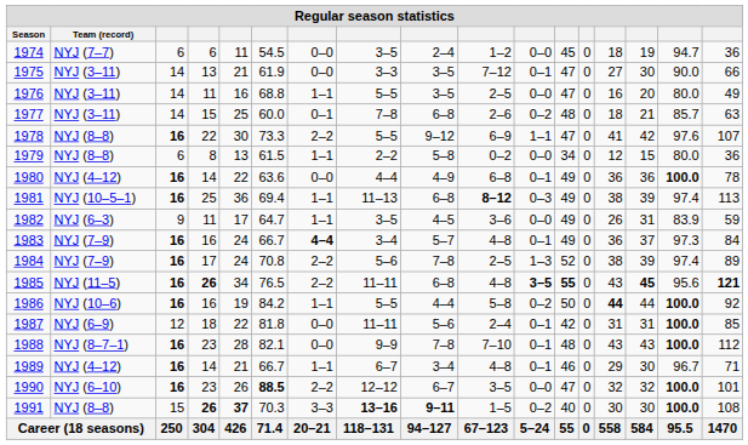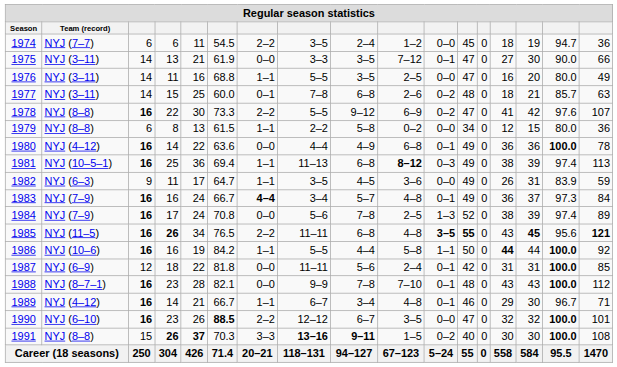 <table class="wikitable collapsible collapsed" style="margin: auto; text-align:right; font-size:90%; width:800px;">
 <tr>
 <th style="background-color:#dcdcdc;" colspan="17">Regular season statistics</th>
 </tr>
 <tr style="font-size:x-small;">
 <th>Season</th>
 <th>Team (record)</th>
 <th></th>
 <th></th>
 <th></th>
 <th></th>
 <th></th>
 <th></th>
 <th></th>
 <th></th>
 <th></th>
 <th></th>
 <th></th>
 <th></th>
 <th></th>
 <th></th>
 <th></th>
 </tr>
 <tr>
 <td style="text-align:center;"><a href='#'>1974</a></td>
 <td style="text-align:left;" nowrap="nowrap"><a href='#'>NYJ</a> (<a href='#'>7–7</a>)</td>
 <td>6</td>
 <td>6</td>
 <td>11</td>
 <td>54.5</td>
-<td>0–0</td>
+<td>2–2</td>
 <td>3–5</td>
 <td>2–4</td>
 <td>1–2</td>
 <td>0–0</td>
 <td>45</td>
 <td>0</td>
 <td>18</td>
 <td>19</td>
 <td>94.7</td>
 <td>36</td>
 </tr>
 <tr>
 <td style="text-align:center;"><a href='#'>1975</a></td>
 <td style="text-align:left;" nowrap="nowrap"><a href='#'>NYJ</a> (<a href='#'>3–11</a>)</td>
 <td>14</td>
 <td>13</td>
 <td>21</td>
 <td>61.9</td>
 <td>0–0</td>
 <td>3–3</td>
 <td>3–5</td>
 <td>7–12</td>
 <td>0–1</td>
 <td>47</td>
 <td>0</td>
 <td>27</td>
 <td>30</td>
 <td>90.0</td>
 <td>66</td>
 </tr>
 <tr>
 <td style="text-align:center;"><a href='#'>1976</a></td>
 <td style="text-align:left;" nowrap="nowrap"><a href='#'>NYJ</a> (<a href='#'>3–11</a>)</td>
 <td>14</td>
 <td>11</td>
 <td>16</td>
 <td>68.8</td>
 <td>1–1</td>
 <td>5–5</td>
 <td>3–5</td>
 <td>2–5</td>
 <td>0–0</td>
 <td>47</td>
 <td>0</td>
 <td>16</td>
 <td>20</td>
 <td>80.0</td>
 <td>49</td>
 </tr>
 <tr>
 <td style="text-align:center;"><a href='#'>1977</a></td>
 <td style="text-align:left;" nowrap="nowrap"><a href='#'>NYJ</a> (<a href='#'>3–11</a>)</td>
 <td>14</td>
 <td>15</td>
 <td>25</td>
 <td>60.0</td>
 <td>0–1</td>
 <td>7–8</td>
 <td>6–8</td>
 <td>2–6</td>
 <td>0–2</td>
 <td>48</td>
 <td>0</td>
 <td>18</td>
 <td>21</td>
 <td>85.7</td>
 <td>63</td>
 </tr>
 <tr>
 <td style="text-align:center;"><a href='#'>1978</a></td>
 <td style="text-align:left;" nowrap="nowrap"><a href='#'>NYJ</a> (<a href='#'>8–8</a>)</td>
 <td><strong>16</strong></td>
 <td>22</td>
 <td>30</td>
 <td>73.3</td>
 <td>2–2</td>
 <td>5–5</td>
 <td>9–12</td>
 <td>6–9</td>
-<td>1–1</td>
+<td>0–2</td>
 <td>47</td>
 <td>0</td>
 <td>41</td>
 <td>42</td>
 <td>97.6</td>
 <td>107</td>
 </tr>
 <tr>
 <td style="text-align:center;"><a href='#'>1979</a></td>
 <td style="text-align:left;" nowrap="nowrap"><a href='#'>NYJ</a> (<a href='#'>8–8</a>)</td>
 <td>6</td>
 <td>8</td>
 <td>13</td>
 <td>61.5</td>
 <td>1–1</td>
 <td>2–2</td>
 <td>5–8</td>
 <td>0–2</td>
 <td>0–0</td>
 <td>34</td>
 <td>0</td>
 <td>12</td>
 <td>15</td>
 <td>80.0</td>
 <td>36</td>
 </tr>
 <tr>
 <td style="text-align:center;"><a href='#'>1980</a></td>
 <td style="text-align:left;" nowrap="nowrap"><a href='#'>NYJ</a> (<a href='#'>4–12</a>)</td>
 <td><strong>16</strong></td>
 <td>14</td>
 <td>22</td>
 <td>63.6</td>
 <td>0–0</td>
 <td>4–4</td>
 <td>4–9</td>
 <td>6–8</td>
 <td>0–1</td>
 <td>49</td>
 <td>0</td>
 <td>36</td>
 <td>36</td>
 <td><strong>100.0</strong></td>
 <td>78</td>
 </tr>
 <tr>
 <td style="text-align:center;"><a href='#'>1981</a></td>
 <td style="text-align:left;" nowrap="nowrap"><a href='#'>NYJ</a> (<a href='#'>10–5–1</a>)</td>
 <td><strong>16</strong></td>
 <td>25</td>
 <td>36</td>
 <td>69.4</td>
 <td>1–1</td>
 <td>11–13</td>
 <td>6–8</td>
 <td><strong>8–12</strong></td>
 <td>0–3</td>
 <td>49</td>
 <td>0</td>
 <td>38</td>
 <td>39</td>
 <td>97.4</td>
 <td>113</td>
 </tr>
 <tr>
 <td style="text-align:center;"><a href='#'>1982</a></td>
 <td style="text-align:left;" nowrap="nowrap"><a href='#'>NYJ</a> (<a href='#'>6–3</a>)</td>
 <td>9</td>
 <td>11</td>
 <td>17</td>
 <td>64.7</td>
 <td>1–1</td>
 <td>3–5</td>
 <td>4–5</td>
 <td>3–6</td>
 <td>0–0</td>
 <td>49</td>
 <td>0</td>
 <td>26</td>
 <td>31</td>
 <td>83.9</td>
 <td>59</td>
 </tr>
 <tr>
 <td style="text-align:center;"><a href='#'>1983</a></td>
 <td style="text-align:left;" nowrap="nowrap"><a href='#'>NYJ</a> (<a href='#'>7–9</a>)</td>
 <td><strong>16</strong></td>
 <td>16</td>
 <td>24</td>
 <td>66.7</td>
 <td><strong>4–4</strong></td>
 <td>3–4</td>
 <td>5–7</td>
 <td>4–8</td>
 <td>0–1</td>
 <td>49</td>
 <td>0</td>
 <td>36</td>
 <td>37</td>
 <td>97.3</td>
 <td>84</td>
 </tr>
 <tr>
 <td style="text-align:center;"><a href='#'>1984</a></td>
 <td style="text-align:left;" nowrap="nowrap"><a href='#'>NYJ</a> (<a href='#'>7–9</a>)</td>
 <td><strong>16</strong></td>
 <td>17</td>
 <td>24</td>
 <td>70.8</td>
-<td>2–2</td>
+<td>0–0</td>
 <td>5–6</td>
 <td>7–8</td>
 <td>2–5</td>
 <td>1–3</td>
 <td>52</td>
 <td>0</td>
 <td>38</td>
 <td>39</td>
 <td>97.4</td>
 <td>89</td>
 </tr>
 <tr>
 <td style="text-align:center;"><a href='#'>1985</a></td>
 <td style="text-align:left;" nowrap="nowrap"><a href='#'>NYJ</a> (<a href='#'>11–5</a>)</td>
 <td><strong>16</strong></td>
 <td><strong>26</strong></td>
 <td>34</td>
 <td>76.5</td>
 <td>2–2</td>
 <td>11–11</td>
 <td>6–8</td>
 <td>4–8</td>
 <td><strong>3–5</strong></td>
 <td><strong>55</strong></td>
 <td>0</td>
 <td>43</td>
 <td><strong>45</strong></td>
 <td>95.6</td>
 <td><strong>121</strong></td>
 </tr>
 <tr>
 <td style="text-align:center;"><a href='#'>1986</a></td>
 <td style="text-align:left;" nowrap="nowrap"><a href='#'>NYJ</a> (<a href='#'>10–6</a>)</td>
 <td><strong>16</strong></td>
 <td>16</td>
 <td>19</td>
 <td>84.2</td>
 <td>1–1</td>
 <td>5–5</td>
 <td>4–4</td>
 <td>5–8</td>
-<td>0–2</td>
+<td>1–1</td>
 <td>50</td>
 <td>0</td>
 <td><strong>44</strong></td>
 <td>44</td>
 <td><strong>100.0</strong></td>
 <td>92</td>
 </tr>
 <tr>
 <td style="text-align:center;"><a href='#'>1987</a></td>
 <td style="text-align:left;" nowrap="nowrap"><a href='#'>NYJ</a> (<a href='#'>6–9</a>)</td>
 <td>12</td>
 <td>18</td>
 <td>22</td>
 <td>81.8</td>
 <td>0–0</td>
 <td>11–11</td>
 <td>5–6</td>
 <td>2–4</td>
 <td>0–1</td>
 <td>42</td>
 <td>0</td>
 <td>31</td>
 <td>31</td>
 <td><strong>100.0</strong></td>
 <td>85</td>
 </tr>
 <tr>
 <td style="text-align:center;"><a href='#'>1988</a></td>
 <td style="text-align:left;" nowrap="nowrap"><a href='#'>NYJ</a> (<a href='#'>8–7–1</a>)</td>
 <td><strong>16</strong></td>
 <td>23</td>
 <td>28</td>
 <td>82.1</td>
 <td>0–0</td>
 <td>9–9</td>
 <td>7–8</td>
 <td>7–10</td>
 <td>0–1</td>
 <td>48</td>
 <td>0</td>
 <td>43</td>
 <td>43</td>
 <td><strong>100.0</strong></td>
 <td>112</td>
 </tr>
 <tr>
 <td style="text-align:center;"><a href='#'>1989</a></td>
 <td style="text-align:left;" nowrap="nowrap"><a href='#'>NYJ</a> (<a href='#'>4–12</a>)</td>
 <td><strong>16</strong></td>
 <td>14</td>
 <td>21</td>
 <td>66.7</td>
 <td>1–1</td>
 <td>6–7</td>
 <td>3–4</td>
 <td>4–8</td>
 <td>0–1</td>
 <td>46</td>
 <td>0</td>
 <td>29</td>
 <td>30</td>
 <td>96.7</td>
 <td>71</td>
 </tr>
 <tr>
 <td style="text-align:center;"><a href='#'>1990</a></td>
 <td style="text-align:left;" nowrap="nowrap"><a href='#'>NYJ</a> (<a href='#'>6–10</a>)</td>
 <td><strong>16</strong></td>
 <td>23</td>
 <td>26</td>
 <td><strong>88.5</strong></td>
 <td>2–2</td>
 <td>12–12</td>
 <td>6–7</td>
 <td>3–5</td>
 <td>0–0</td>
 <td>47</td>
 <td>0</td>
 <td>32</td>
 <td>32</td>
 <td><strong>100.0</strong></td>
 <td>101</td>
 </tr>
 <tr>
 <td style="text-align:center;"><a href='#'>1991</a></td>
 <td style="text-align:left;" nowrap="nowrap"><a href='#'>NYJ</a> (<a href='#'>8–8</a>)</td>
 <td>15</td>
 <td><strong>26</strong></td>
 <td><strong>37</strong></td>
 <td>70.3</td>
 <td>3–3</td>
 <td><strong>13–16</strong></td>
 <td><strong>9–11</strong></td>
 <td>1–5</td>
 <td>0–2</td>
 <td>40</td>
 <td>0</td>
 <td>30</td>
 <td>30</td>
 <td><strong>100.0</strong></td>
 <td>108</td>
 </tr>
 <tr>
 <th colspan="2">Career (18 seasons)</th>
 <th>250</th>
 <th>304</th>
 <th>426</th>
 <th>71.4</th>
 <th>20–21</th>
 <th>118–131</th>
 <th>94–127</th>
 <th>67–123</th>
 <th>5–24</th>
 <th>55</th>
 <th>0</th>
 <th>558</th>
 <th>584</th>
 <th>95.5</th>
 <th>1470</th>
 </tr>
 </table>
